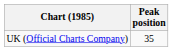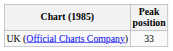 <table class="wikitable sortable">
 <tr>
 <th>Chart (1985)</th>
 <th>Peak<br>position</th>
 </tr>
 <tr>
 <td>UK (<a href='#'>Official Charts Company</a>)</td>
-<td style="text-align:center;">35</td>
+<td style="text-align:center;">33</td>
 </tr>
 </table>
